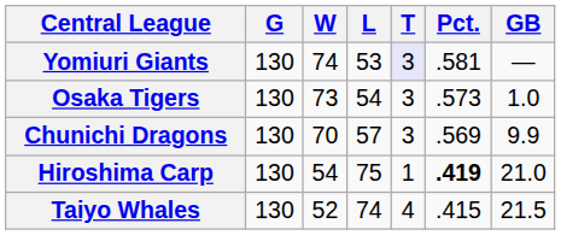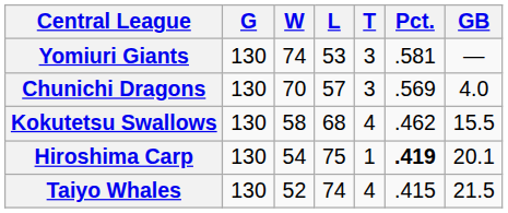 <table class="wikitable plainrowheaders" width="60%" style="text-align:center;">
 <tr>
 <th scope="col" width="35%"><a href='#'>Central League</a></th>
 <th scope="col" width="5%"><a href='#'>G</a></th>
 <th scope="col" width="5%"><a href='#'>W</a></th>
 <th scope="col" width="5%"><a href='#'>L</a></th>
 <th scope="col" width="5%"><a href='#'>T</a></th>
 <th scope="col" width="7%"><a href='#'>Pct.</a></th>
 <th scope="col" width="5%"><a href='#'>GB</a></th>
 </tr>
 <tr>
 <th scope="row" style="text-align:center;"><a href='#'>Yomiuri Giants</a></th>
 <td>130</td>
 <td>74</td>
 <td>53</td>
-<td style="background: lavender;">3</td>
+<td>3</td>
 <td>.581</td>
 <td>—</td>
-</tr>
-<tr>
-<th scope="row" style="text-align:center;"><a href='#'>Osaka Tigers</a></th>
-<td>130</td>
-<td>73</td>
-<td>54</td>
-<td>3</td>
-<td>.573</td>
-<td>1.0</td>
 </tr>
 <tr>
 <th scope="row" style="text-align:center;"><a href='#'>Chunichi Dragons</a></th>
 <td>130</td>
 <td>70</td>
 <td>57</td>
 <td>3</td>
 <td>.569</td>
-<td>9.9</td>
+<td>4.0</td>
+</tr>
+<tr>
+<th scope="row" style="text-align:center;"><a href='#'>Kokutetsu Swallows</a></th>
+<td>130</td>
+<td>58</td>
+<td>68</td>
+<td>4</td>
+<td>.462</td>
+<td>15.5</td>
 </tr>
 <tr>
 <th scope="row" style="text-align:center;"><a href='#'>Hiroshima Carp</a></th>
 <td>130</td>
 <td>54</td>
 <td>75</td>
 <td>1</td>
 <td><strong>.419</strong></td>
-<td>21.0</td>
+<td>20.1</td>
 </tr>
 <tr>
 <th scope="row" style="text-align:center;"><a href='#'>Taiyo Whales</a></th>
 <td>130</td>
 <td>52</td>
 <td>74</td>
 <td>4</td>
 <td>.415</td>
 <td>21.5</td>
 </tr>
 </table>
